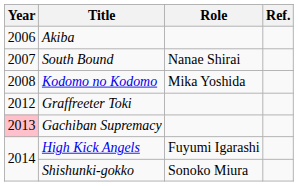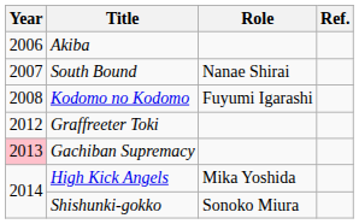 <table class="wikitable">
 <tr>
 <th>Year</th>
 <th>Title</th>
 <th>Role</th>
 <th>Ref.</th>
 </tr>
 <tr>
 <td>2006</td>
 <td><em>Akiba</em></td>
 <td></td>
 <td></td>
 </tr>
 <tr>
 <td>2007</td>
 <td><em>South Bound</em></td>
 <td>Nanae Shirai</td>
 <td></td>
 </tr>
 <tr>
 <td>2008</td>
 <td><em><a href='#'>Kodomo no Kodomo</a></em></td>
-<td>Mika Yoshida</td>
+<td>Fuyumi Igarashi</td>
 <td></td>
 </tr>
 <tr>
 <td>2012</td>
 <td><em>Graffreeter Toki</em></td>
 <td></td>
 <td></td>
 </tr>
 <tr>
 <td style="background: pink;">2013</td>
 <td><em>Gachiban Supremacy</em></td>
 <td></td>
 <td></td>
 </tr>
 <tr>
 <td rowspan="2">2014</td>
 <td><em><a href='#'>High Kick Angels</a></em></td>
-<td>Fuyumi Igarashi</td>
+<td>Mika Yoshida</td>
 <td></td>
 </tr>
 <tr>
 <td><em>Shishunki-gokko</em></td>
 <td>Sonoko Miura</td>
 <td></td>
 </tr>
 </table>
